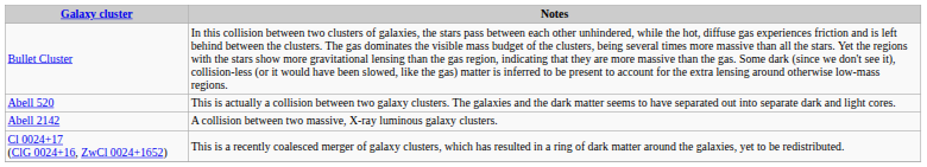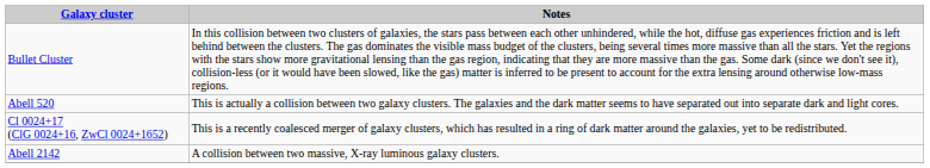 <table class="wikitable" width="100%" style="text-align:left;">
 <tr>
 <th style="background:#CCCCCC;" width="20%"><a href='#'>Galaxy cluster</a></th>
 <th style="background:#CCCCCC;text-align:center;" width="80%">Notes</th>
 </tr>
 <tr>
 <td><a href='#'>Bullet Cluster</a></td>
 <td>In this collision between two clusters of galaxies, the stars pass between each other unhindered, while the hot, diffuse gas experiences friction and is left behind between the clusters. The gas dominates the visible mass budget of the clusters, being several times more massive than all the stars. Yet the regions with the stars show more gravitational lensing than the gas region, indicating that they are more massive than the gas. Some dark (since we don't see it), collision-less (or it would have been slowed, like the gas) matter is inferred to be present to account for the extra lensing around otherwise low-mass regions.</td>
 </tr>
 <tr>
 <td><a href='#'>Abell 520</a></td>
 <td>This is actually a collision between two galaxy clusters. The galaxies and the dark matter seems to have separated out into separate dark and light cores.</td>
 </tr>
 <tr>
+<td><a href='#'>Cl 0024+17</a> <br> (<a href='#'>ClG 0024+16</a>, <a href='#'>ZwCl 0024+1652</a>)</td>
+<td>This is a recently coalesced merger of galaxy clusters, which has resulted in a ring of dark matter around the galaxies, yet to be redistributed.</td>
+</tr>
+<tr>
 <td><a href='#'>Abell 2142</a></td>
 <td>A collision between two massive, X-ray luminous galaxy clusters.</td>
 </tr>
 <tr>
-<td><a href='#'>Cl 0024+17</a> <br> (<a href='#'>ClG 0024+16</a>, <a href='#'>ZwCl 0024+1652</a>)</td>
-<td>This is a recently coalesced merger of galaxy clusters, which has resulted in a ring of dark matter around the galaxies, yet to be redistributed.</td>
-</tr>
-<tr>
 </tr>
 </table>
